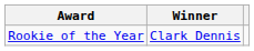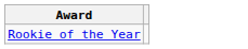 <table class="wikitable">
 <tr>
 <th>Award</th>
-<th>Winner</th>
 <th></th>
 </tr>
 <tr>
 <td><a href='#'>Rookie of the Year</a></td>
-<td> <a href='#'>Clark Dennis</a></td>
 <td></td>
 </tr>
 </table>
